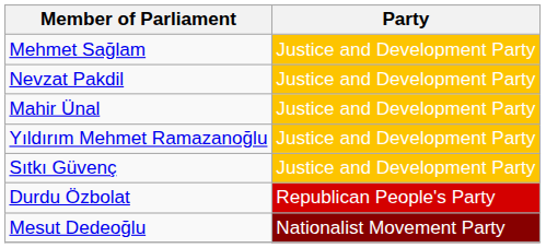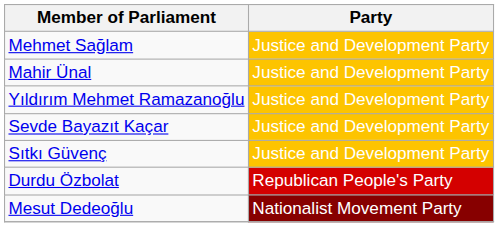 <table class="wikitable">
 <tr>
 <th>Member of Parliament</th>
 <th>Party</th>
 </tr>
 <tr>
 <td><a href='#'>Mehmet Sağlam</a></td>
 <td style="background:#FDC400; color:white">Justice and Development Party</td>
 </tr>
 <tr>
-<td><a href='#'>Nevzat Pakdil</a></td>
-<td style="background:#FDC400; color:white">Justice and Development Party</td>
-</tr>
-<tr>
 <td><a href='#'>Mahir Ünal</a></td>
 <td style="background:#FDC400; color:white">Justice and Development Party</td>
 </tr>
 <tr>
 <td><a href='#'>Yıldırım Mehmet Ramazanoğlu</a></td>
+<td style="background:#FDC400; color:white">Justice and Development Party</td>
+</tr>
+<tr>
+<td><a href='#'>Sevde Bayazıt Kaçar</a></td>
 <td style="background:#FDC400; color:white">Justice and Development Party</td>
 </tr>
 <tr>
 <td><a href='#'>Sıtkı Güvenç</a></td>
 <td style="background:#FDC400; color:white">Justice and Development Party</td>
 </tr>
 <tr>
 <td><a href='#'>Durdu Özbolat</a></td>
 <td style="background:#D40000; color:white">Republican People's Party</td>
 </tr>
 <tr>
 <td><a href='#'>Mesut Dedeoğlu</a></td>
 <td style="background:#870000; color:white">Nationalist Movement Party</td>
 </tr>
 <tr>
 </tr>
 </table>
